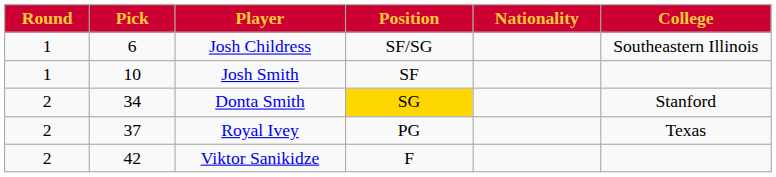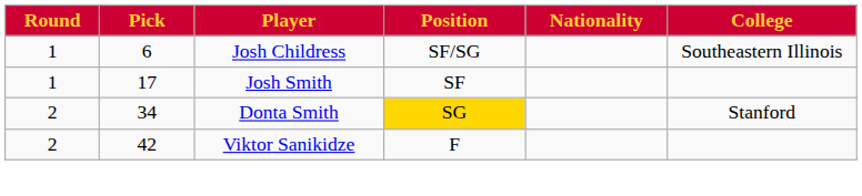 <table class="wikitable sortable sortable">
 <tr>
 <th style="background:#C03; color:#FC3" width="10%">Round</th>
 <th style="background:#C03; color:#FC3" width="10%">Pick</th>
 <th style="background:#C03; color:#FC3" width="20%">Player</th>
 <th style="background:#C03; color:#FC3" width="15%">Position</th>
 <th style="background:#C03; color:#FC3" width="15%">Nationality</th>
 <th style="background:#C03; color:#FC3" width="20%">College</th>
 </tr>
 <tr style="text-align: center">
 <td>1</td>
 <td>6</td>
 <td><a href='#'>Josh Childress</a></td>
 <td>SF/SG</td>
 <td></td>
 <td>Southeastern Illinois</td>
 </tr>
 <tr style="text-align: center">
 <td>1</td>
-<td>10</td>
+<td>17</td>
 <td><a href='#'>Josh Smith</a></td>
 <td>SF</td>
 <td></td>
 <td></td>
 </tr>
 <tr style="text-align: center">
 <td>2</td>
 <td>34</td>
 <td><a href='#'>Donta Smith</a></td>
 <td style="background: gold;">SG</td>
 <td></td>
 <td>Stanford</td>
 </tr>
 <tr style="text-align: center">
 <td>2</td>
-<td>37</td>
-<td><a href='#'>Royal Ivey</a></td>
-<td>PG</td>
-<td></td>
-<td>Texas</td>
-</tr>
-<tr style="text-align: center">
-<td>2</td>
 <td>42</td>
 <td><a href='#'>Viktor Sanikidze</a></td>
 <td>F</td>
 <td></td>
 <td></td>
 </tr>
 </table>
